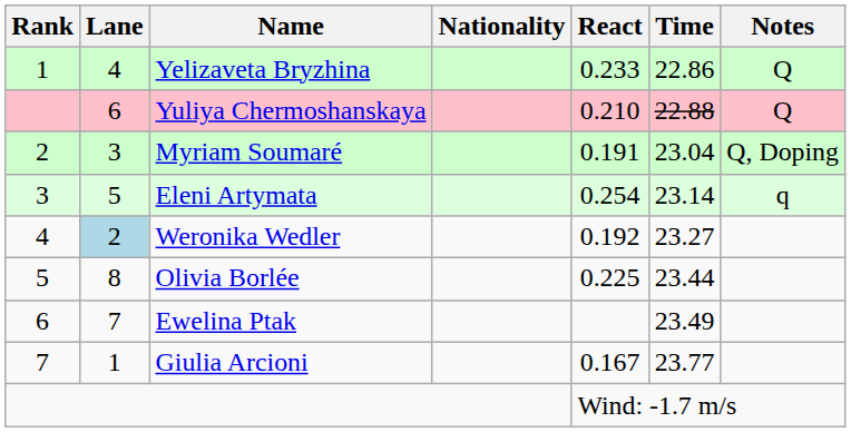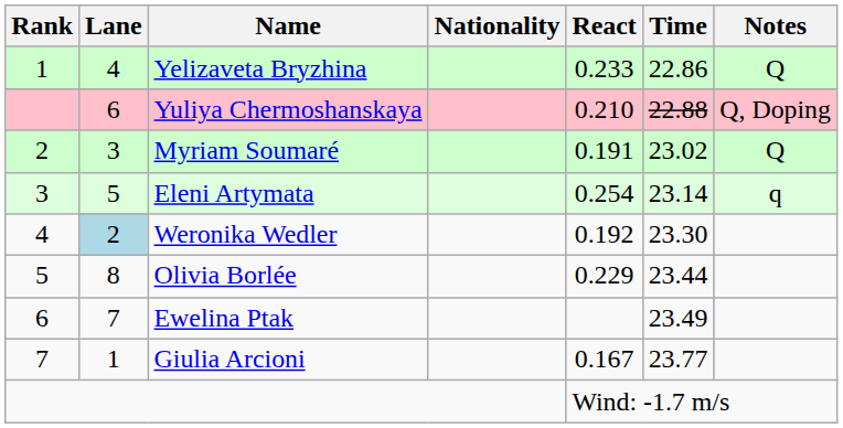 <table class="wikitable sortable" style="text-align:center">
 <tr>
 <th>Rank</th>
 <th>Lane</th>
 <th>Name</th>
 <th>Nationality</th>
 <th>React</th>
 <th>Time</th>
 <th>Notes</th>
 </tr>
 <tr bgcolor=ccffcc>
 <td>1</td>
 <td>4</td>
 <td align="left"><a href='#'>Yelizaveta Bryzhina</a></td>
 <td align=left></td>
 <td>0.233</td>
 <td>22.86</td>
 <td>Q</td>
 </tr>
 <tr bgcolor=pink>
 <td></td>
 <td>6</td>
 <td align="left"><a href='#'>Yuliya Chermoshanskaya</a></td>
 <td align=left></td>
 <td>0.210</td>
 <td><s>22.88 </s></td>
-<td>Q</td>
+<td>Q, Doping</td>
 </tr>
 <tr bgcolor=ccffcc>
 <td>2</td>
 <td>3</td>
 <td align="left"><a href='#'>Myriam Soumaré</a></td>
 <td align=left></td>
 <td>0.191</td>
-<td>23.04</td>
-<td>Q, Doping</td>
+<td>23.02</td>
+<td>Q</td>
 </tr>
 <tr bgcolor=ddffdd>
 <td>3</td>
 <td>5</td>
 <td align="left"><a href='#'>Eleni Artymata</a></td>
 <td align=left></td>
 <td>0.254</td>
 <td>23.14</td>
 <td>q</td>
 </tr>
 <tr>
 <td>4</td>
 <td style="background: lightblue;">2</td>
 <td align="left"><a href='#'>Weronika Wedler</a></td>
 <td align=left></td>
 <td>0.192</td>
-<td>23.27</td>
+<td>23.30</td>
 <td></td>
 </tr>
 <tr>
 <td>5</td>
 <td>8</td>
 <td align="left"><a href='#'>Olivia Borlée</a></td>
 <td align=left></td>
-<td>0.225</td>
+<td>0.229</td>
 <td>23.44</td>
 <td></td>
 </tr>
 <tr>
 <td>6</td>
 <td>7</td>
 <td align="left"><a href='#'>Ewelina Ptak</a></td>
 <td align=left></td>
 <td></td>
 <td>23.49</td>
 <td></td>
 </tr>
 <tr>
 <td>7</td>
 <td>1</td>
 <td align="left"><a href='#'>Giulia Arcioni</a></td>
 <td align=left></td>
 <td>0.167</td>
 <td>23.77</td>
 <td></td>
 </tr>
 <tr>
 <td colspan=4></td>
 <td colspan=3 align=left>Wind: -1.7 m/s</td>
 </tr>
 </table>
